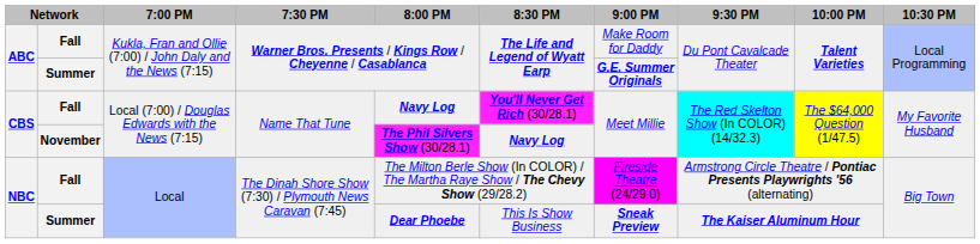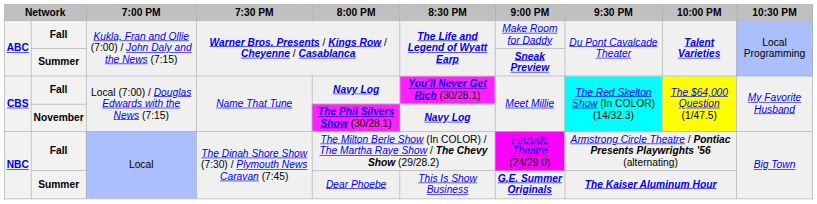 <table class="wikitable" style="width:100%;margin-right:0;text-align:center">
 <tr>
 <th colspan="2" style="background-color:#C0C0C0;text-align:center">Network</th>
 <th style="background-color:#C0C0C0;text-align:center">7:00 PM</th>
 <th style="background-color:#C0C0C0;text-align:center">7:30 PM</th>
 <th style="background-color:#C0C0C0;text-align:center">8:00 PM</th>
 <th style="background-color:#C0C0C0;text-align:center">8:30 PM</th>
 <th style="background-color:#C0C0C0;text-align:center">9:00 PM</th>
 <th style="background-color:#C0C0C0;text-align:center">9:30 PM</th>
 <th style="background-color:#C0C0C0;text-align:center">10:00 PM</th>
 <th style="background-color:#C0C0C0;text-align:center">10:30 PM</th>
 </tr>
 <tr>
 <th rowspan="2"><a href='#'>ABC</a></th>
 <th>Fall</th>
 <td bgcolor="#F0F0F0" rowspan="2"><em><a href='#'>Kukla, Fran and Ollie</a></em> (7:00) / <em><a href='#'>John Daly and the News</a></em> (7:15)</td>
 <td bgcolor="#F0F0F0" colspan="2" rowspan="2"><strong><em><a href='#'>Warner Bros. Presents</a></em></strong> / <strong><em><a href='#'>Kings Row</a></em></strong> / <strong><em><a href='#'>Cheyenne</a></em></strong> / <strong><em><a href='#'>Casablanca</a></em></strong></td>
 <td bgcolor="#F0F0F0" rowspan="2"><strong><em><a href='#'>The Life and Legend of Wyatt Earp</a></em></strong></td>
 <td bgcolor="#F0F0F0"><em><a href='#'>Make Room for Daddy</a></em></td>
 <td bgcolor="#F0F0F0" rowspan="2"><em><a href='#'>Du Pont Cavalcade Theater</a></em></td>
 <td bgcolor="#F0F0F0" rowspan="2"><strong><em><a href='#'>Talent Varieties</a></em></strong></td>
 <td bgcolor="#abbfff" rowspan="2">Local Programming</td>
 </tr>
 <tr>
 <th>Summer</th>
-<td bgcolor="#F0F0F0"><strong><em><a href='#'>G.E. Summer Originals</a></em></strong></td>
+<td bgcolor="#F0F0F0"><strong><em><a href='#'>Sneak Preview</a></em></strong></td>
 </tr>
 <tr>
 <th rowspan="2"><a href='#'>CBS</a></th>
 <th>Fall</th>
 <td bgcolor="#F0F0F0" rowspan="2">Local (7:00) / <em><a href='#'>Douglas Edwards with the News</a></em> (7:15)</td>
 <td bgcolor="#F0F0F0" rowspan="2"><em><a href='#'>Name That Tune</a></em></td>
 <td bgcolor="#F0F0F0"><strong><em><a href='#'>Navy Log</a></em></strong></td>
 <td bgcolor="#FF22FF"><strong><em><a href='#'>You'll Never Get Rich</a></em></strong> (30/28.1)</td>
 <td bgcolor="#F0F0F0" rowspan="2"><em><a href='#'>Meet Millie</a></em></td>
 <td bgcolor="#00FFFF" rowspan="2"><em><a href='#'>The Red Skelton Show</a></em> (In <span>C</span><span>O</span><span>L</span><span>O</span><span>R</span>) (14/32.3)</td>
 <td bgcolor="#FFFF00" rowspan="2"><em><a href='#'>The $64,000 Question</a></em> (1/47.5)</td>
 <td bgcolor="#F0F0F0" rowspan="2"><em><a href='#'>My Favorite Husband</a></em></td>
 </tr>
 <tr>
 <th>November</th>
 <td bgcolor="#FF22FF"><strong><em><a href='#'>The Phil Silvers Show</a></em></strong> (30/28.1)</td>
 <td bgcolor="F0F0F0"><strong><em><a href='#'>Navy Log</a></em></strong></td>
 </tr>
 <tr>
 <th rowspan="2"><a href='#'>NBC</a></th>
 <th>Fall</th>
 <td bgcolor="#abbfff" rowspan="2">Local</td>
 <td bgcolor="#F0F0F0" rowspan="2"><em><a href='#'>The Dinah Shore Show</a></em> (7:30) / <em><a href='#'>Plymouth News Caravan</a></em> (7:45)</td>
 <td bgcolor="#F0F0F0" colspan="2"><em><a href='#'>The Milton Berle Show</a></em> (In <span>C</span><span>O</span><span>L</span><span>O</span><span>R</span>) / <em><a href='#'>The Martha Raye Show</a></em> / <span><strong><em>The Chevy Show</em></strong> (29/28.2)</span></td>
 <td bgcolor="#FF00FF"><em><a href='#'>Fireside Theatre</a></em> (24/29.0)</td>
 <td bgcolor="#F0F0F0" colspan="2"><em><a href='#'>Armstrong Circle Theatre</a></em> / <strong><em>Pontiac Presents Playwrights '56</em></strong> (alternating)</td>
 <td bgcolor="#F0F0F0" rowspan="2"><em><a href='#'>Big Town</a></em></td>
 </tr>
 <tr>
 <th>Summer</th>
-<td bgcolor="#F0F0F0"><strong><em><a href='#'>Dear Phoebe</a></em></strong></td>
+<td bgcolor="#F0F0F0"><em><a href='#'>Dear Phoebe</a></em></td>
 <td bgcolor="#F0F0F0"><em><a href='#'>This Is Show Business</a></em></td>
-<td bgcolor="#F0F0F0"><strong><em><a href='#'>Sneak Preview</a></em></strong></td>
+<td bgcolor="#F0F0F0"><strong><em><a href='#'>G.E. Summer Originals</a></em></strong></td>
 <td bgcolor="#F0F0F0" colspan="2"><strong><em><a href='#'>The Kaiser Aluminum Hour</a></em></strong></td>
 </tr>
 </table>
